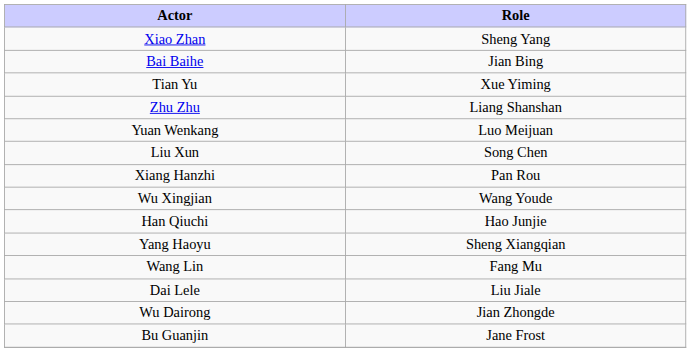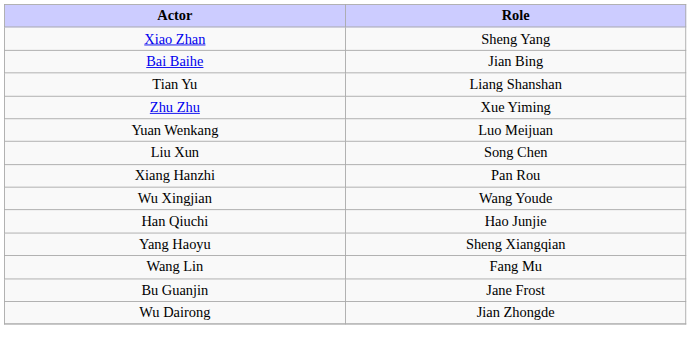 <table class="wikitable" width="60%"  style="text-align:center">
 <tr style="background:#CCCCFF; color:black" align=center>
 <td width="50%"><strong>Actor</strong></td>
 <td width="50%"><strong>Role</strong></td>
 </tr>
 <tr>
 <td><a href='#'>Xiao Zhan</a></td>
 <td>Sheng Yang</td>
 </tr>
 <tr>
 <td><a href='#'>Bai Baihe</a></td>
 <td>Jian Bing</td>
 </tr>
 <tr>
 <td>Tian Yu</td>
-<td>Xue Yiming</td>
+<td>Liang Shanshan</td>
 </tr>
 <tr>
 <td><a href='#'>Zhu Zhu</a></td>
-<td>Liang Shanshan</td>
+<td>Xue Yiming</td>
 </tr>
 <tr>
 <td>Yuan Wenkang</td>
 <td>Luo Meijuan</td>
 </tr>
 <tr>
 <td>Liu Xun</td>
 <td>Song Chen</td>
 </tr>
 <tr>
 <td>Xiang Hanzhi</td>
 <td>Pan Rou</td>
 </tr>
 <tr>
 <td>Wu Xingjian</td>
 <td>Wang Youde</td>
 </tr>
 <tr>
 <td>Han Qiuchi</td>
 <td>Hao Junjie</td>
 </tr>
 <tr>
 <td>Yang Haoyu</td>
 <td>Sheng Xiangqian</td>
 </tr>
 <tr>
 <td>Wang Lin</td>
 <td>Fang Mu</td>
 </tr>
 <tr>
-<td>Dai Lele</td>
-<td>Liu Jiale</td>
+<td>Bu Guanjin</td>
+<td>Jane Frost</td>
 </tr>
 <tr>
 <td>Wu Dairong</td>
 <td>Jian Zhongde</td>
 </tr>
 <tr>
-<td>Bu Guanjin</td>
-<td>Jane Frost</td>
-</tr>
-<tr>
 </tr>
 </table>
